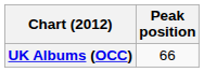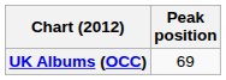 <table class="wikitable plainrowheaders" style="text-align:center">
 <tr>
 <th scope="col">Chart (2012)</th>
 <th scope="col">Peak<br>position</th>
 </tr>
 <tr>
 <th scope="row"><a href='#'>UK Albums</a> (<a href='#'>OCC</a>)</th>
-<td>66</td>
+<td>69</td>
 </tr>
 </table>
